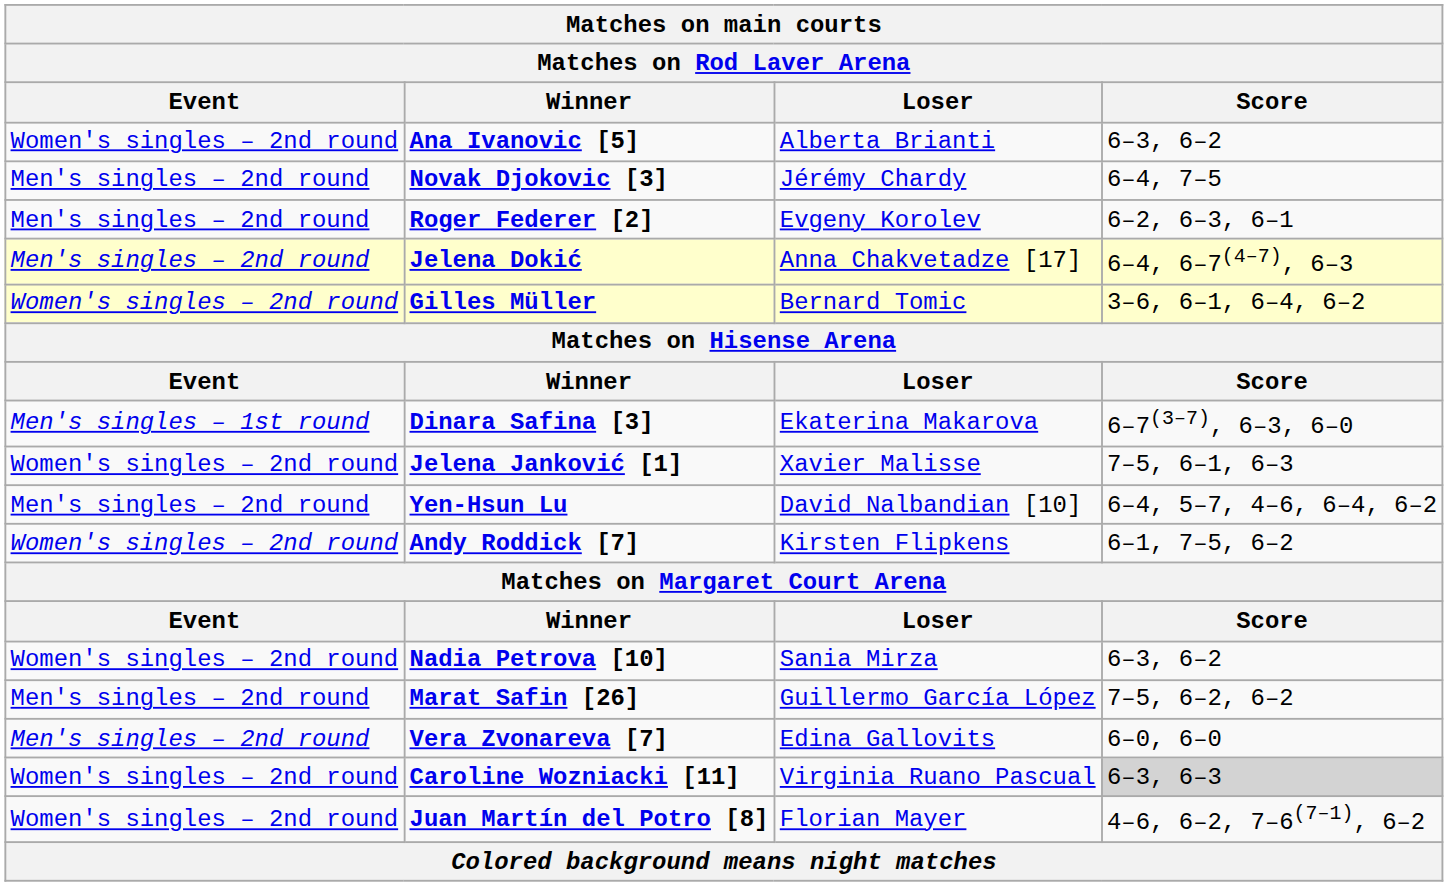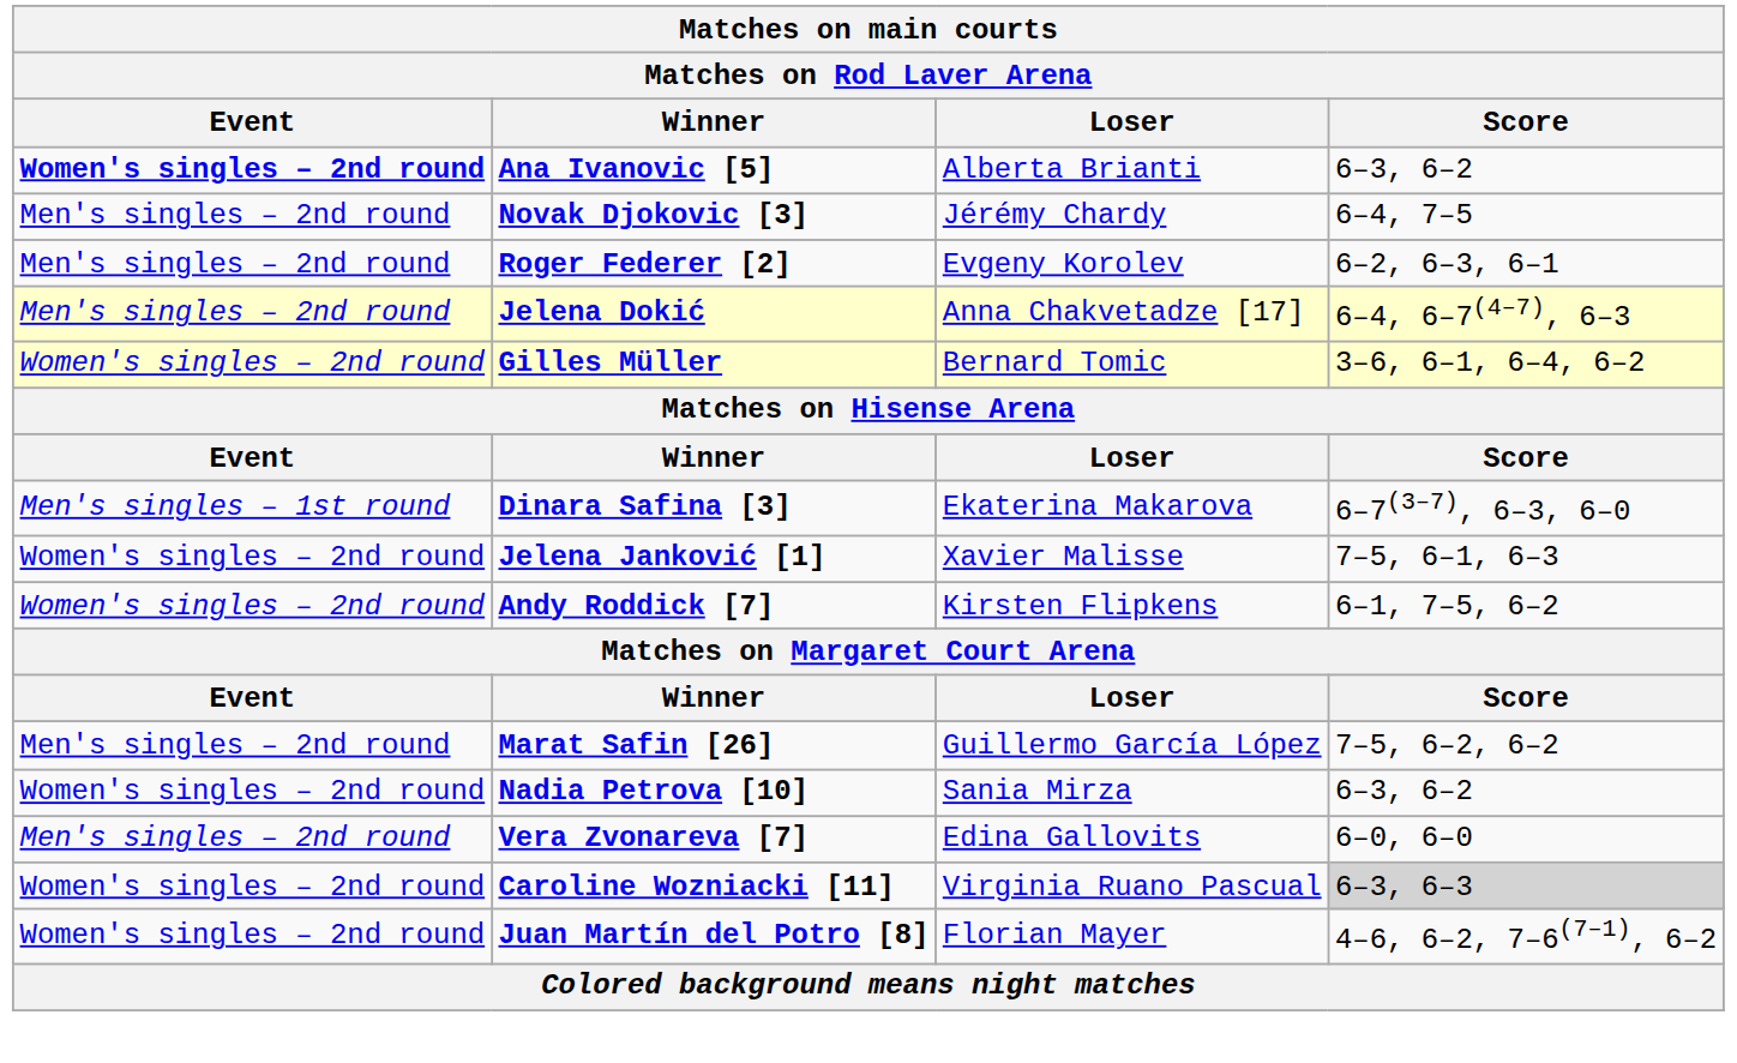 <table class="wikitable collapsible uncollapsed" style="margin:auto;">
 <tr>
 <th colspan=4 style="white-space:nowrap;">Matches on main courts</th>
 </tr>
 <tr>
 <th colspan=4>Matches on <a href='#'>Rod Laver Arena</a></th>
 </tr>
 <tr>
 <th>Event</th>
 <th>Winner</th>
 <th>Loser</th>
 <th>Score</th>
 </tr>
 <tr>
-<td><a href='#'>Women's singles – 2nd round</a></td>
+<td><strong><a href='#'>Women's singles – 2nd round</a></strong></td>
 <td> <strong><a href='#'>Ana Ivanovic</a> [5]</strong></td>
 <td> <a href='#'>Alberta Brianti</a></td>
 <td>6–3, 6–2</td>
 </tr>
 <tr>
 <td><a href='#'>Men's singles – 2nd round</a></td>
 <td> <strong><a href='#'>Novak Djokovic</a> [3]</strong></td>
 <td> <a href='#'>Jérémy Chardy</a></td>
 <td>6–4, 7–5</td>
 </tr>
 <tr>
 <td><a href='#'>Men's singles – 2nd round</a></td>
 <td> <strong><a href='#'>Roger Federer</a> [2]</strong></td>
 <td> <a href='#'>Evgeny Korolev</a></td>
 <td>6–2, 6–3, 6–1</td>
 </tr>
 <tr bgcolor="#FFFFCC">
 <td><em><a href='#'>Men's singles – 2nd round</a></em></td>
 <td> <strong><a href='#'>Jelena Dokić</a></strong></td>
 <td> <a href='#'>Anna Chakvetadze</a> [17]</td>
 <td>6–4, 6–7<sup>(4–7)</sup>, 6–3</td>
 </tr>
 <tr bgcolor="#FFFFCC">
 <td><em><a href='#'>Women's singles – 2nd round</a></em></td>
 <td> <strong><a href='#'>Gilles Müller</a></strong></td>
 <td> <a href='#'>Bernard Tomic</a></td>
 <td>3–6, 6–1, 6–4, 6–2</td>
 </tr>
 <tr>
 <th colspan=4><strong>Matches on <a href='#'>Hisense Arena</a></strong></th>
 </tr>
 <tr>
 <th>Event</th>
 <th>Winner</th>
 <th>Loser</th>
 <th>Score</th>
 </tr>
 <tr>
 <td><em><a href='#'>Men's singles – 1st round</a></em></td>
 <td> <strong><a href='#'>Dinara Safina</a> [3]</strong></td>
 <td> <a href='#'>Ekaterina Makarova</a></td>
 <td>6–7<sup>(3–7)</sup>, 6–3, 6–0</td>
 </tr>
 <tr>
 <td><a href='#'>Women's singles – 2nd round</a></td>
 <td> <strong><a href='#'>Jelena Janković</a> [1]</strong></td>
 <td> <a href='#'>Xavier Malisse</a></td>
 <td>7–5, 6–1, 6–3</td>
 </tr>
 <tr>
-<td><a href='#'>Men's singles – 2nd round</a></td>
-<td> <strong><a href='#'>Yen-Hsun Lu</a></strong></td>
-<td> <a href='#'>David Nalbandian</a> [10]</td>
-<td>6–4, 5–7, 4–6, 6–4, 6–2</td>
-</tr>
-<tr>
 <td><em><a href='#'>Women's singles – 2nd round</a></em></td>
 <td> <strong><a href='#'>Andy Roddick</a> [7]</strong></td>
 <td> <a href='#'>Kirsten Flipkens</a></td>
 <td>6–1, 7–5, 6–2</td>
 </tr>
 <tr>
 <th colspan=4>Matches on <a href='#'>Margaret Court Arena</a></th>
 </tr>
 <tr>
 <th>Event</th>
 <th>Winner</th>
 <th>Loser</th>
 <th>Score</th>
 </tr>
 <tr>
+<td><a href='#'>Men's singles – 2nd round</a></td>
+<td> <strong><a href='#'>Marat Safin</a> [26]</strong></td>
+<td> <a href='#'>Guillermo García López</a></td>
+<td>7–5, 6–2, 6–2</td>
+</tr>
+<tr>
 <td><a href='#'>Women's singles – 2nd round</a></td>
 <td> <strong><a href='#'>Nadia Petrova</a> [10]</strong></td>
 <td> <a href='#'>Sania Mirza</a></td>
 <td>6–3, 6–2</td>
-</tr>
-<tr>
-<td><a href='#'>Men's singles – 2nd round</a></td>
-<td> <strong><a href='#'>Marat Safin</a> [26]</strong></td>
-<td> <a href='#'>Guillermo García López</a></td>
-<td>7–5, 6–2, 6–2</td>
 </tr>
 <tr>
 <td><em><a href='#'>Men's singles – 2nd round</a></em></td>
 <td> <strong><a href='#'>Vera Zvonareva</a> [7]</strong></td>
 <td> <a href='#'>Edina Gallovits</a></td>
 <td>6–0, 6–0</td>
 </tr>
 <tr>
 <td><a href='#'>Women's singles – 2nd round</a></td>
 <td> <strong><a href='#'>Caroline Wozniacki</a> [11]</strong></td>
 <td> <a href='#'>Virginia Ruano Pascual</a></td>
 <td style="background: lightgrey;">6–3, 6–3</td>
 </tr>
 <tr>
 <td><a href='#'>Women's singles – 2nd round</a></td>
 <td> <strong><a href='#'>Juan Martín del Potro</a> [8]</strong></td>
 <td> <a href='#'>Florian Mayer</a></td>
 <td>4–6, 6–2, 7–6<sup>(7–1)</sup>, 6–2</td>
 </tr>
 <tr>
 <th colspan=4><em>Colored background means night matches</em></th>
 </tr>
 </table>
